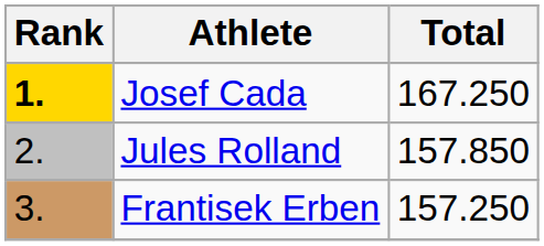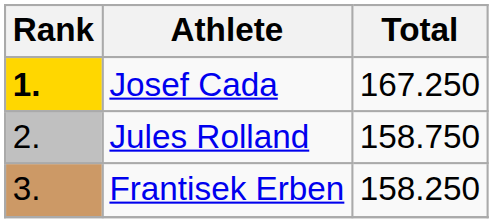 <table class="wikitable">
 <tr>
 <th>Rank</th>
 <th>Athlete</th>
 <th>Total</th>
 </tr>
 <tr>
 <td bgcolor="gold"><strong>1.</strong></td>
 <td> <a href='#'>Josef Cada</a></td>
 <td>167.250</td>
 </tr>
 <tr>
 <td bgcolor="silver">2.</td>
 <td> <a href='#'>Jules Rolland</a></td>
-<td>157.850</td>
+<td>158.750</td>
 </tr>
 <tr>
 <td bgcolor="#cc9966">3.</td>
 <td> <a href='#'>Frantisek Erben</a></td>
-<td>157.250</td>
+<td>158.250</td>
 </tr>
 <tr>
 </tr>
 </table>
